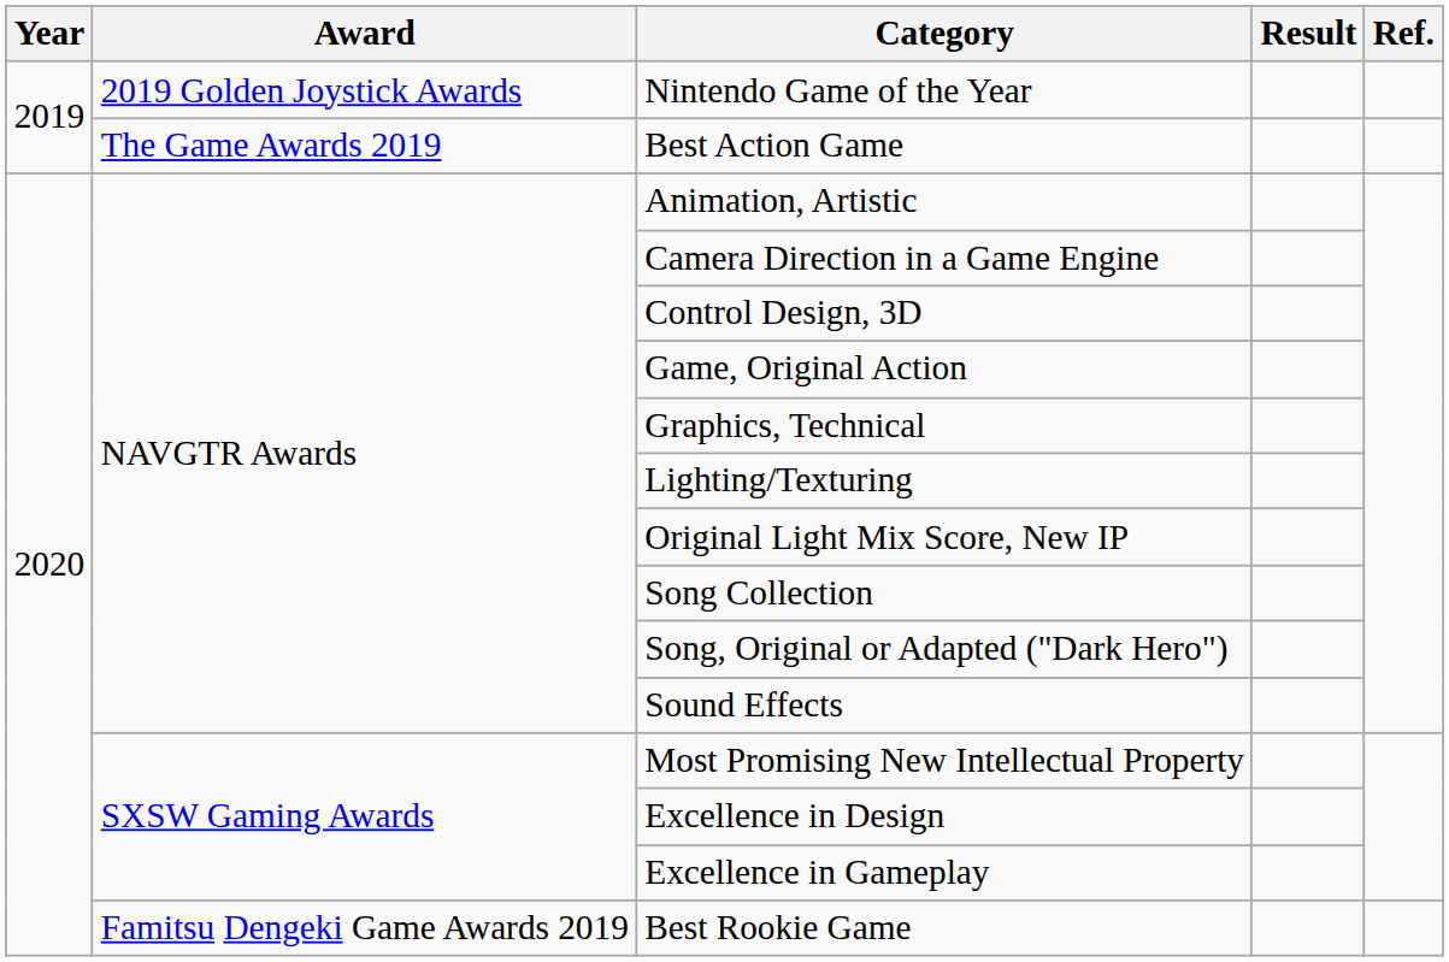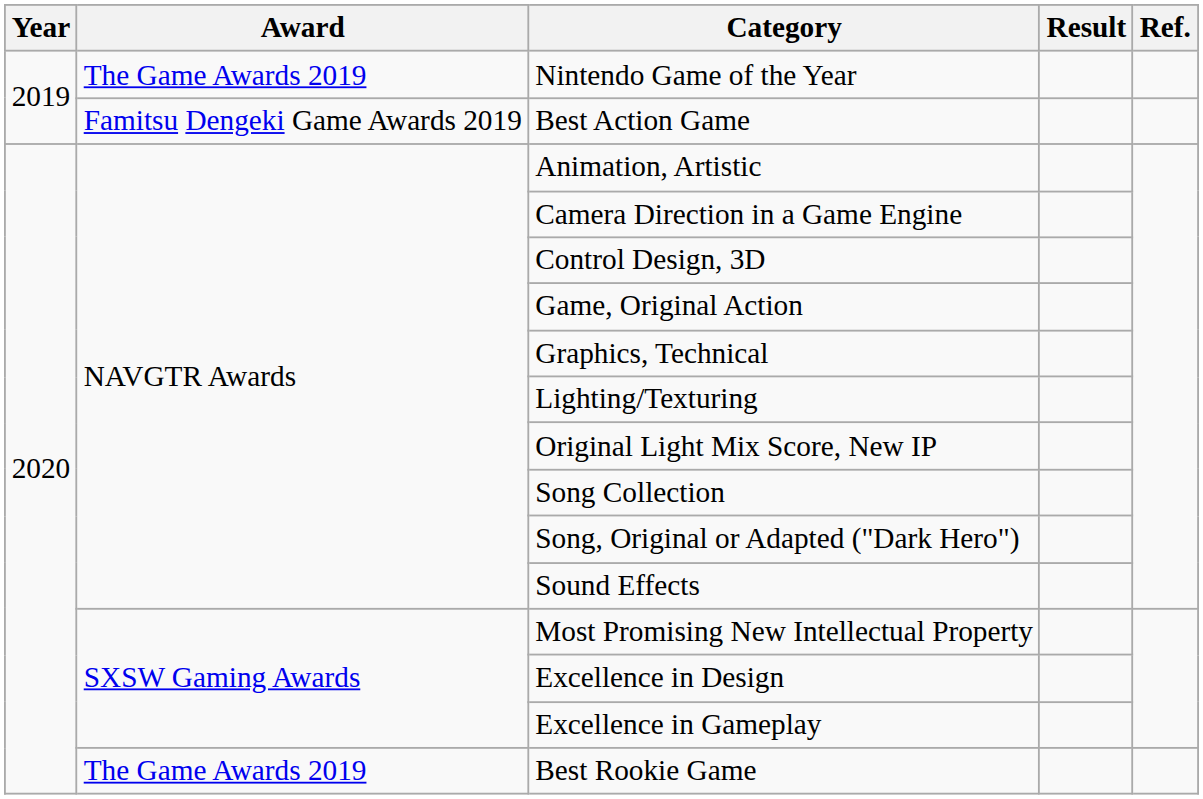 <table class="wikitable sortable">
 <tr>
 <th>Year</th>
 <th>Award</th>
 <th>Category</th>
 <th>Result</th>
 <th>Ref.</th>
 </tr>
 <tr>
 <td style="text-align:center;" rowspan="2">2019</td>
-<td><a href='#'>2019 Golden Joystick Awards</a></td>
+<td><a href='#'>The Game Awards 2019</a></td>
 <td>Nintendo Game of the Year</td>
 <td></td>
 <td style="text-align:center;"></td>
 </tr>
 <tr>
-<td><a href='#'>The Game Awards 2019</a></td>
+<td><a href='#'>Famitsu</a> <a href='#'>Dengeki</a> Game Awards 2019</td>
 <td>Best Action Game</td>
 <td></td>
 <td style="text-align:center;"></td>
 </tr>
 <tr>
 <td style="text-align:center;" rowspan="14">2020</td>
 <td rowspan="10">NAVGTR Awards</td>
 <td>Animation, Artistic</td>
 <td></td>
 <td rowspan="10" style="text-align:center;"></td>
 </tr>
 <tr>
 <td>Camera Direction in a Game Engine</td>
 <td></td>
 </tr>
 <tr>
 <td>Control Design, 3D</td>
 <td></td>
 </tr>
 <tr>
 <td>Game, Original Action</td>
 <td></td>
 </tr>
 <tr>
 <td>Graphics, Technical</td>
 <td></td>
 </tr>
 <tr>
 <td>Lighting/Texturing</td>
 <td></td>
 </tr>
 <tr>
 <td>Original Light Mix Score, New IP</td>
 <td></td>
 </tr>
 <tr>
 <td>Song Collection</td>
 <td></td>
 </tr>
 <tr>
 <td>Song, Original or Adapted ("Dark Hero")</td>
 <td></td>
 </tr>
 <tr>
 <td>Sound Effects</td>
 <td></td>
 </tr>
 <tr>
 <td rowspan="3"><a href='#'>SXSW Gaming Awards</a></td>
 <td>Most Promising New Intellectual Property</td>
 <td></td>
 <td rowspan="3" style="text-align:center;"></td>
 </tr>
 <tr>
 <td>Excellence in Design</td>
 <td></td>
 </tr>
 <tr>
 <td>Excellence in Gameplay</td>
 <td></td>
 </tr>
 <tr>
-<td><a href='#'>Famitsu</a> <a href='#'>Dengeki</a> Game Awards 2019</td>
+<td><a href='#'>The Game Awards 2019</a></td>
 <td>Best Rookie Game</td>
 <td></td>
 <td style="text-align:center;"></td>
 </tr>
 </table>
